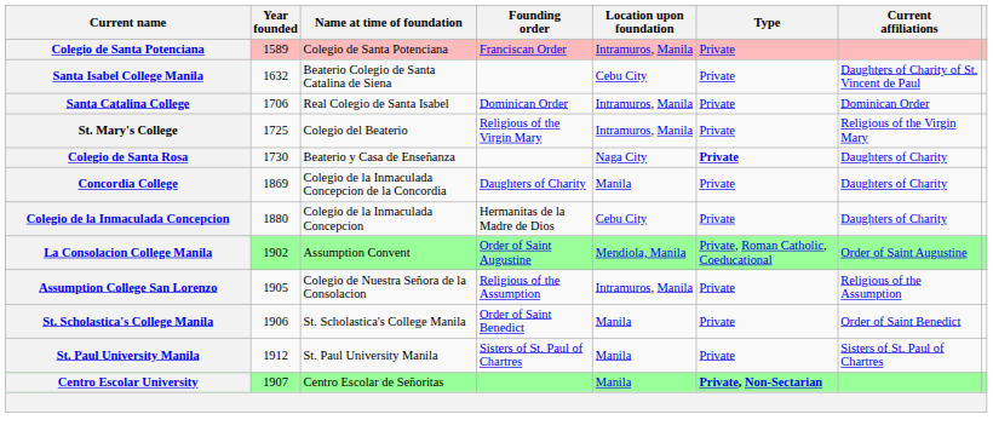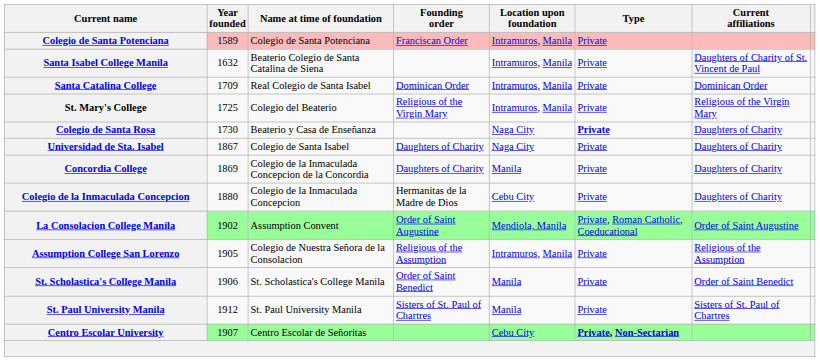 <table class="wikitable sortable plainrowheaders">
 <tr>
 <th scope="col" style="width:25%;">Current name</th>
 <th scope="col">Year<br>founded</th>
 <th scope="col">Name at time of foundation</th>
 <th scope="col">Founding<br>order</th>
 <th scope="col">Location upon foundation</th>
 <th scope="col">Type</th>
 <th scope="col">Current<br>affiliations</th>
 <th scope="col" class="unsortable"></th>
 </tr>
 <tr style="background:#ffbbbb;">
 <th scope="row"><a href='#'>Colegio de Santa Potenciana</a></th>
 <td style="text-align:center;">1589</td>
 <td>Colegio de Santa Potenciana</td>
 <td><a href='#'>Franciscan Order</a></td>
 <td><a href='#'>Intramuros</a>, <a href='#'>Manila</a></td>
 <td><a href='#'>Private</a></td>
 <td></td>
 <td style="text-align:center;"></td>
 </tr>
 <tr>
 <th scope="row"><a href='#'>Santa Isabel College Manila</a></th>
 <td style="text-align:center;">1632</td>
 <td>Beaterio Colegio de Santa Catalina de Siena</td>
 <td></td>
-<td><a href='#'>Cebu City</a></td>
+<td><a href='#'>Intramuros</a>, <a href='#'>Manila</a></td>
 <td><a href='#'>Private</a></td>
 <td><a href='#'>Daughters of Charity of St. Vincent de Paul</a></td>
 <td style="text-align:center;"></td>
 </tr>
 <tr>
 <th scope="row"><a href='#'>Santa Catalina College</a></th>
-<td style="text-align:center;">1706</td>
+<td style="text-align:center;">1709</td>
 <td>Real Colegio de Santa Isabel</td>
 <td><a href='#'>Dominican Order</a></td>
 <td><a href='#'>Intramuros</a>, <a href='#'>Manila</a></td>
 <td><a href='#'>Private</a></td>
 <td><a href='#'>Dominican Order</a></td>
 <td style="text-align:center;"></td>
 </tr>
 <tr>
 <th scope="row">St. Mary's College</th>
 <td style="text-align:center;">1725</td>
 <td>Colegio del Beaterio</td>
 <td><a href='#'>Religious of the Virgin Mary</a></td>
 <td><a href='#'>Intramuros</a>, <a href='#'>Manila</a></td>
 <td><a href='#'>Private</a></td>
 <td><a href='#'>Religious of the Virgin Mary</a></td>
 <td style="text-align:center;"></td>
 </tr>
 <tr>
 <th scope="row"><a href='#'>Colegio de Santa Rosa</a></th>
 <td style="text-align:center;">1730</td>
 <td>Beaterio y Casa de Enseñanza</td>
 <td></td>
 <td><a href='#'>Naga City</a></td>
 <td><strong><a href='#'>Private</a></strong></td>
+<td><a href='#'>Daughters of Charity</a></td>
+<td style="text-align:center;"></td>
+</tr>
+<tr>
+<th scope="row"><a href='#'>Universidad de Sta. Isabel</a></th>
+<td style="text-align:center;">1867</td>
+<td>Colegio de Santa Isabel</td>
+<td><a href='#'>Daughters of Charity</a></td>
+<td><a href='#'>Naga City</a></td>
+<td><a href='#'>Private</a></td>
 <td><a href='#'>Daughters of Charity</a></td>
 <td style="text-align:center;"></td>
 </tr>
 <tr>
 <th scope="row"><a href='#'>Concordia College</a></th>
 <td style="text-align:center;">1869</td>
 <td>Colegio de la Inmaculada Concepcion de la Concordia</td>
 <td><a href='#'>Daughters of Charity</a></td>
 <td><a href='#'>Manila</a></td>
 <td><a href='#'>Private</a></td>
 <td><a href='#'>Daughters of Charity</a></td>
 <td style="text-align:center;"></td>
 </tr>
 <tr>
 <th scope="row"><a href='#'>Colegio de la Inmaculada Concepcion</a></th>
 <td style="text-align:center;">1880</td>
 <td>Colegio de la Inmaculada Concepcion</td>
 <td>Hermanitas de la Madre de Dios</td>
 <td><a href='#'>Cebu City</a></td>
 <td><a href='#'>Private</a></td>
 <td><a href='#'>Daughters of Charity</a></td>
 <td style="text-align:center;"></td>
 </tr>
 <tr style="background:#9f9;">
 <th scope="row"><a href='#'>La Consolacion College Manila</a></th>
 <td style="text-align:center;">1902</td>
 <td>Assumption Convent</td>
 <td><a href='#'>Order of Saint Augustine</a></td>
 <td><a href='#'>Mendiola, Manila</a></td>
 <td><a href='#'>Private</a>, <a href='#'>Roman Catholic</a>, <a href='#'>Coeducational</a></td>
 <td><a href='#'>Order of Saint Augustine</a></td>
 <td style="text-align:center;"></td>
 </tr>
 <tr>
 <th scope="row"><a href='#'>Assumption College San Lorenzo</a></th>
 <td style="text-align:center;">1905</td>
 <td>Colegio de Nuestra Señora de la Consolacion</td>
 <td><a href='#'>Religious of the Assumption</a></td>
 <td><a href='#'>Intramuros</a>, <a href='#'>Manila</a></td>
 <td><a href='#'>Private</a></td>
 <td><a href='#'>Religious of the Assumption</a></td>
 <td style="text-align:center;"></td>
 </tr>
 <tr>
 <th scope="row"><a href='#'>St. Scholastica's College Manila</a></th>
 <td style="text-align:center;">1906</td>
 <td>St. Scholastica's College Manila</td>
 <td><a href='#'>Order of Saint Benedict</a></td>
 <td><a href='#'>Manila</a></td>
 <td><a href='#'>Private</a></td>
 <td><a href='#'>Order of Saint Benedict</a></td>
 <td style="text-align:center;"></td>
 </tr>
 <tr>
 <th scope="row"><a href='#'>St. Paul University Manila</a></th>
 <td style="text-align:center;">1912</td>
 <td>St. Paul University Manila</td>
 <td><a href='#'>Sisters of St. Paul of Chartres</a></td>
 <td><a href='#'>Manila</a></td>
 <td><a href='#'>Private</a></td>
 <td><a href='#'>Sisters of St. Paul of Chartres</a></td>
 <td style="text-align:center;"></td>
 </tr>
 <tr style="background:#9f9;">
 <th scope="row"><a href='#'>Centro Escolar University</a></th>
 <td style="text-align:center;">1907</td>
 <td>Centro Escolar de Señoritas</td>
 <td></td>
-<td><a href='#'>Manila</a></td>
+<td><a href='#'>Cebu City</a></td>
 <td><strong><a href='#'>Private</a>, <a href='#'>Non-Sectarian</a></strong></td>
 <td></td>
 <td style="text-align:center;"></td>
 </tr>
 <tr class="sortbottom">
 <th scope="row" colspan="8" style="border-top-style:double; font-size:95%;"><br></th>
 </tr>
 </table>
